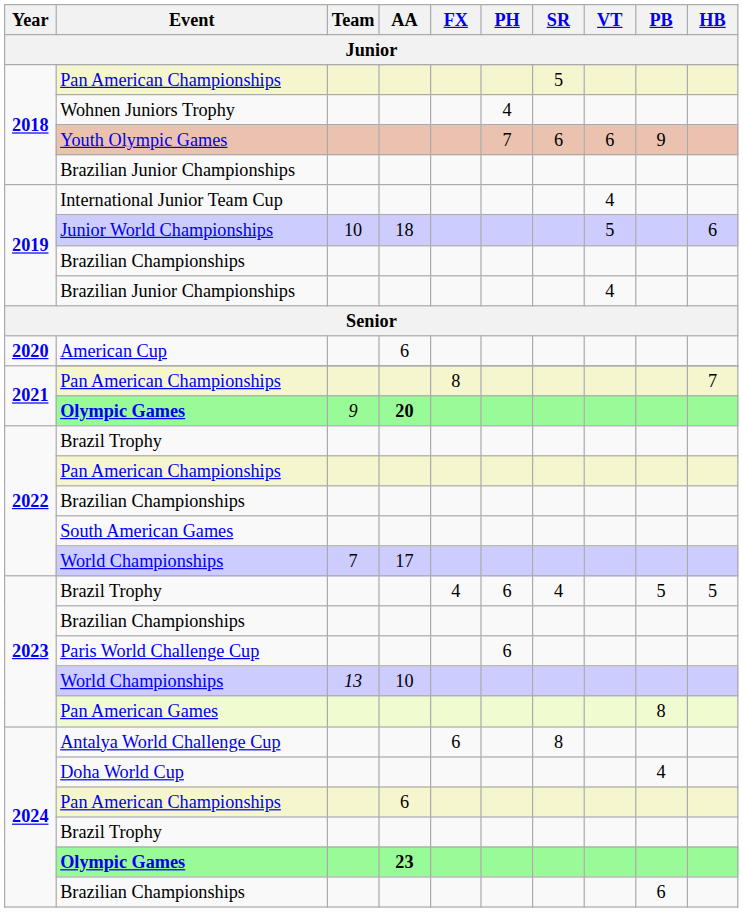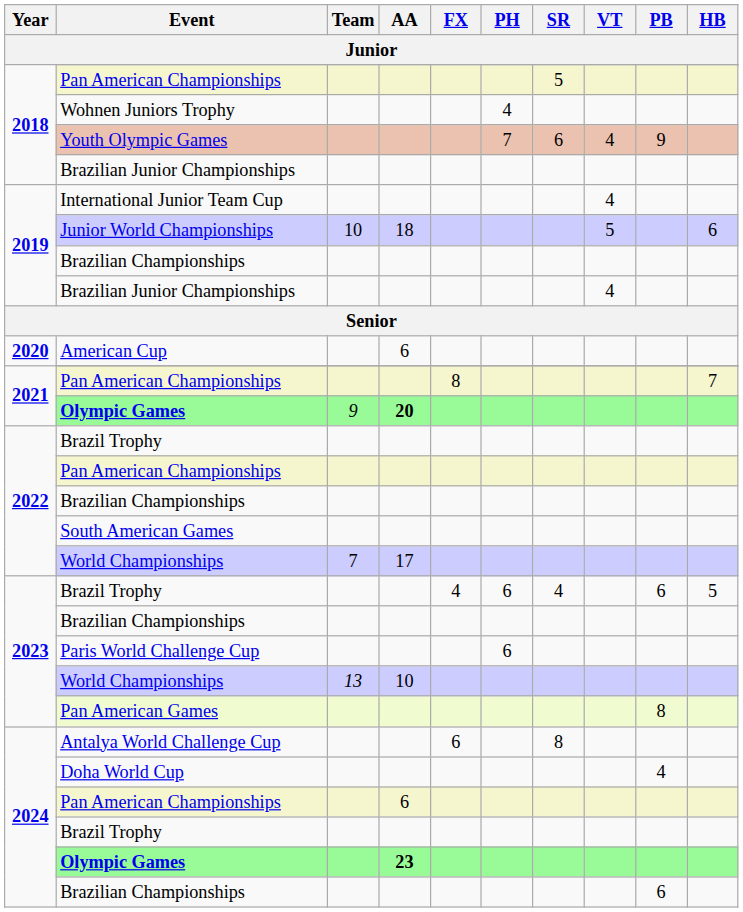 <table class="wikitable sortable" style="text-align:center; font-size:95%;">
 <tr>
 <th width=7% class=unsortable>Year</th>
 <th width=37% class=unsortable>Event</th>
 <th width=7% class=unsortable>Team</th>
 <th width=7% class=unsortable>AA</th>
 <th width=7% class=unsortable><a href='#'>FX</a></th>
 <th width=7% class=unsortable><a href='#'>PH</a></th>
 <th width=7% class=unsortable><a href='#'>SR</a></th>
 <th width=7% class=unsortable><a href='#'>VT</a></th>
 <th width=7% class=unsortable><a href='#'>PB</a></th>
 <th width=7% class=unsortable><a href='#'>HB</a></th>
 </tr>
 <tr>
 <th colspan="10"><strong>Junior</strong></th>
 </tr>
 <tr>
 <td rowspan="5"><strong><a href='#'>2018</a></strong></td>
 </tr>
 <tr bgcolor=#F5F6CE>
 <td align=left><a href='#'>Pan American Championships</a></td>
 <td></td>
 <td></td>
 <td></td>
 <td></td>
 <td>5</td>
 <td></td>
 <td></td>
 <td></td>
 </tr>
 <tr>
 <td align=left>Wohnen Juniors Trophy</td>
 <td></td>
 <td></td>
 <td></td>
 <td>4</td>
 <td></td>
 <td></td>
 <td></td>
 <td></td>
 </tr>
 <tr bgcolor=#EBC2AF>
 <td align=left><a href='#'>Youth Olympic Games</a></td>
 <td></td>
 <td></td>
 <td></td>
 <td>7</td>
 <td>6</td>
-<td>6</td>
+<td>4</td>
 <td>9</td>
 <td></td>
 </tr>
 <tr>
 <td align=left>Brazilian Junior Championships</td>
 <td></td>
 <td></td>
 <td></td>
 <td></td>
 <td></td>
 <td></td>
 <td></td>
 <td></td>
 </tr>
 <tr>
 <td rowspan="4"><strong><a href='#'>2019</a></strong></td>
 <td align=left>International Junior Team Cup</td>
 <td></td>
 <td></td>
 <td></td>
 <td></td>
 <td></td>
 <td>4</td>
 <td></td>
 <td></td>
 </tr>
 <tr bgcolor=#CCCCFF>
 <td align=left><a href='#'>Junior World Championships</a></td>
 <td>10</td>
 <td>18</td>
 <td></td>
 <td></td>
 <td></td>
 <td>5</td>
 <td></td>
 <td>6</td>
 </tr>
 <tr>
 <td align=left>Brazilian Championships</td>
 <td></td>
 <td></td>
 <td></td>
 <td></td>
 <td></td>
 <td></td>
 <td></td>
 <td></td>
 </tr>
 <tr>
 <td align=left>Brazilian Junior Championships</td>
 <td></td>
 <td></td>
 <td></td>
 <td></td>
 <td></td>
 <td>4</td>
 <td></td>
 <td></td>
 </tr>
 <tr>
 <th colspan="10">Senior</th>
 </tr>
 <tr>
 <td rowspan="1"><strong><a href='#'>2020</a></strong></td>
 <td align=left><a href='#'>American Cup</a></td>
 <td></td>
 <td>6</td>
 <td></td>
 <td></td>
 <td></td>
 <td></td>
 <td></td>
 <td></td>
 </tr>
 <tr>
 <td rowspan="3"><strong><a href='#'>2021</a></strong></td>
 </tr>
 <tr bgcolor=#F5F6CE>
 <td align=left><a href='#'>Pan American Championships</a></td>
 <td></td>
 <td></td>
 <td>8</td>
 <td></td>
 <td></td>
 <td></td>
 <td></td>
 <td>7</td>
 </tr>
 <tr bgcolor=98FB98>
 <td align="left"><strong><a href='#'>Olympic Games</a></strong></td>
 <td><em>9</em></td>
 <td><strong>20</strong></td>
 <td></td>
 <td></td>
 <td></td>
 <td></td>
 <td></td>
 <td></td>
 </tr>
 <tr>
 <td rowspan="5"><strong><a href='#'>2022</a></strong></td>
 <td align=left>Brazil Trophy</td>
 <td></td>
 <td></td>
 <td></td>
 <td></td>
 <td></td>
 <td></td>
 <td></td>
 <td></td>
 </tr>
 <tr bgcolor=#F5F6CE>
 <td align=left><a href='#'>Pan American Championships</a></td>
 <td></td>
 <td></td>
 <td></td>
 <td></td>
 <td></td>
 <td></td>
 <td></td>
 <td></td>
 </tr>
 <tr>
 <td align=left>Brazilian Championships</td>
 <td></td>
 <td></td>
 <td></td>
 <td></td>
 <td></td>
 <td></td>
 <td></td>
 <td></td>
 </tr>
 <tr>
 <td align=left><a href='#'>South American Games</a></td>
 <td></td>
 <td></td>
 <td></td>
 <td></td>
 <td></td>
 <td></td>
 <td></td>
 <td></td>
 </tr>
 <tr bgcolor=#CCCCFF>
 <td align=left><a href='#'>World Championships</a></td>
 <td>7</td>
 <td>17</td>
 <td></td>
 <td></td>
 <td></td>
 <td></td>
 <td></td>
 <td></td>
 </tr>
 <tr>
 <td rowspan="5"><strong><a href='#'>2023</a></strong></td>
 <td align=left>Brazil Trophy</td>
 <td></td>
 <td></td>
 <td>4</td>
 <td>6</td>
 <td>4</td>
 <td></td>
-<td>5</td>
+<td>6</td>
 <td>5</td>
 </tr>
 <tr>
 <td align=left>Brazilian Championships</td>
 <td></td>
 <td></td>
 <td></td>
 <td></td>
 <td></td>
 <td></td>
 <td></td>
 </tr>
 <tr>
 <td align=left><a href='#'>Paris World Challenge Cup</a></td>
 <td></td>
 <td></td>
 <td></td>
 <td>6</td>
 <td></td>
 <td></td>
 <td></td>
 <td></td>
 </tr>
 <tr bgcolor=#CCCCFF>
 <td align=left><a href='#'>World Championships</a></td>
 <td><em>13</em></td>
 <td>10</td>
 <td></td>
 <td></td>
 <td></td>
 <td></td>
 <td></td>
 <td></td>
 </tr>
 <tr bgcolor=#f0fccf>
 <td align=left><a href='#'>Pan American Games</a></td>
 <td></td>
 <td></td>
 <td></td>
 <td></td>
 <td></td>
 <td></td>
 <td>8</td>
 <td></td>
 </tr>
 <tr>
 <td rowspan="6"><strong><a href='#'>2024</a></strong></td>
 <td align=left><a href='#'>Antalya World Challenge Cup</a></td>
 <td></td>
 <td></td>
 <td>6</td>
 <td></td>
 <td>8</td>
 <td></td>
 <td></td>
 <td></td>
 </tr>
 <tr>
 <td align=left><a href='#'>Doha World Cup</a></td>
 <td></td>
 <td></td>
 <td></td>
 <td></td>
 <td></td>
 <td></td>
 <td>4</td>
 <td></td>
 </tr>
 <tr bgcolor=#F5F6CE>
 <td align=left><a href='#'>Pan American Championships</a></td>
 <td></td>
 <td>6</td>
 <td></td>
 <td></td>
 <td></td>
 <td></td>
 <td></td>
 <td></td>
 </tr>
 <tr>
 <td align=left>Brazil Trophy</td>
 <td></td>
 <td></td>
 <td></td>
 <td></td>
 <td></td>
 <td></td>
 <td></td>
 </tr>
 <tr bgcolor=98FB98>
 <td align=left><strong><a href='#'>Olympic Games</a></strong></td>
 <td></td>
 <td><strong>23</strong></td>
 <td></td>
 <td></td>
 <td></td>
 <td></td>
 <td></td>
 <td></td>
 </tr>
 <tr>
 <td align=left>Brazilian Championships</td>
 <td></td>
 <td></td>
 <td></td>
 <td></td>
 <td></td>
 <td></td>
 <td>6</td>
 <td></td>
 </tr>
 </table>
